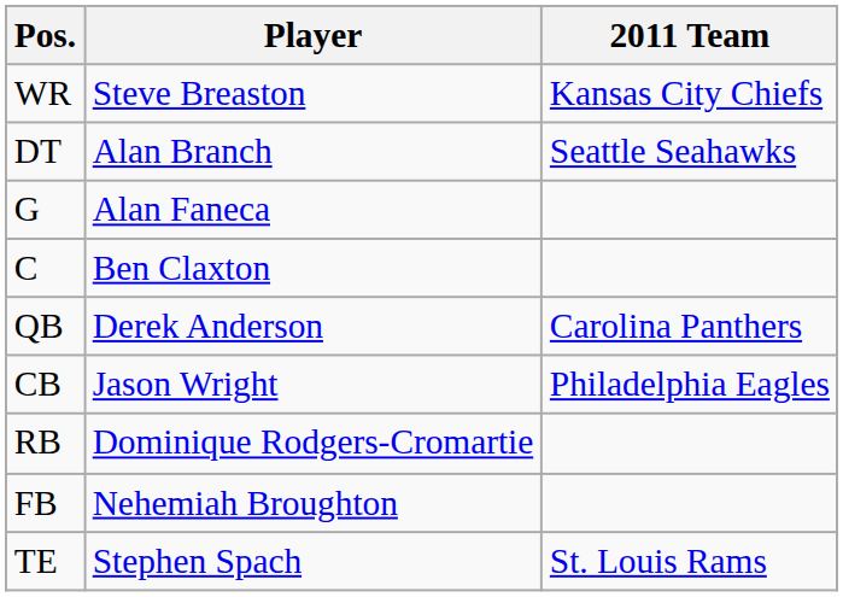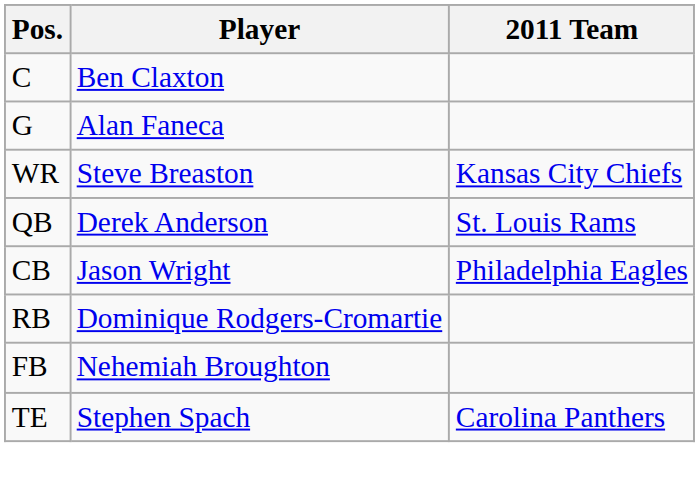 <table class="wikitable" style="font-size: 95%; text-align: left;">
 <tr>
 <th>Pos.</th>
 <th>Player</th>
 <th>2011 Team</th>
 </tr>
 <tr>
-<td>WR</td>
-<td><a href='#'>Steve Breaston</a></td>
-<td><a href='#'>Kansas City Chiefs</a></td>
-</tr>
-<tr>
-<td>DT</td>
-<td><a href='#'>Alan Branch</a></td>
-<td><a href='#'>Seattle Seahawks</a></td>
+<td>C</td>
+<td><a href='#'>Ben Claxton</a></td>
+<td></td>
 </tr>
 <tr>
 <td>G</td>
 <td><a href='#'>Alan Faneca</a></td>
 <td></td>
 </tr>
 <tr>
-<td>C</td>
-<td><a href='#'>Ben Claxton</a></td>
-<td></td>
+<td>WR</td>
+<td><a href='#'>Steve Breaston</a></td>
+<td><a href='#'>Kansas City Chiefs</a></td>
 </tr>
 <tr>
 <td>QB</td>
 <td><a href='#'>Derek Anderson</a></td>
-<td><a href='#'>Carolina Panthers</a></td>
+<td><a href='#'>St. Louis Rams</a></td>
 </tr>
 <tr>
 <td>CB</td>
 <td><a href='#'>Jason Wright</a></td>
 <td><a href='#'>Philadelphia Eagles</a></td>
 </tr>
 <tr>
 <td>RB</td>
 <td><a href='#'>Dominique Rodgers-Cromartie</a></td>
 <td></td>
 </tr>
 <tr>
 <td>FB</td>
 <td><a href='#'>Nehemiah Broughton</a></td>
 </tr>
 <tr>
 <td>TE</td>
 <td><a href='#'>Stephen Spach</a></td>
-<td><a href='#'>St. Louis Rams</a></td>
+<td><a href='#'>Carolina Panthers</a></td>
 </tr>
 </table>
